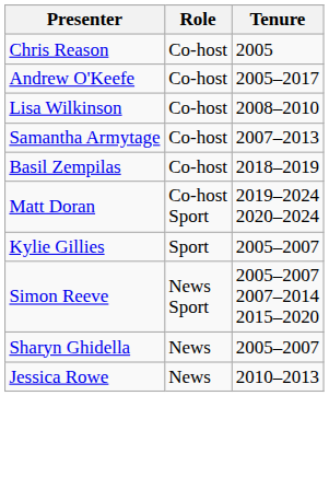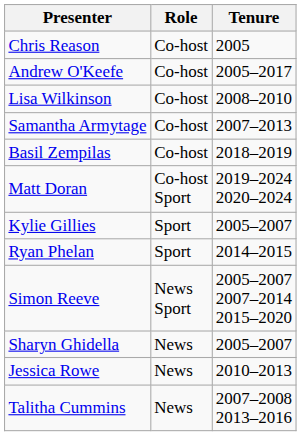 <table class="wikitable sortable">
 <tr>
 <th>Presenter</th>
 <th>Role</th>
 <th>Tenure</th>
 </tr>
 <tr>
 <td><a href='#'>Chris Reason</a></td>
 <td>Co-host</td>
 <td>2005</td>
 </tr>
 <tr>
 <td><a href='#'>Andrew O'Keefe</a></td>
 <td>Co-host</td>
 <td>2005–2017</td>
 </tr>
 <tr>
 <td><a href='#'>Lisa Wilkinson</a></td>
 <td>Co-host</td>
 <td>2008–2010</td>
 </tr>
 <tr>
 <td><a href='#'>Samantha Armytage</a></td>
 <td>Co-host</td>
 <td>2007–2013</td>
 </tr>
 <tr>
 <td><a href='#'>Basil Zempilas</a></td>
 <td>Co-host</td>
 <td>2018–2019</td>
 </tr>
 <tr>
 <td><a href='#'>Matt Doran</a></td>
 <td>Co-host<br>Sport</td>
 <td>2019–2024<br>2020–2024</td>
 </tr>
 <tr>
 <td><a href='#'>Kylie Gillies</a></td>
 <td>Sport</td>
 <td>2005–2007</td>
 </tr>
 <tr>
+<td><a href='#'>Ryan Phelan</a></td>
+<td>Sport</td>
+<td>2014–2015</td>
+</tr>
+<tr>
 <td><a href='#'>Simon Reeve</a></td>
 <td>News<br>Sport</td>
 <td>2005–2007<br>2007–2014 <br>2015–2020</td>
 </tr>
 <tr>
 <td><a href='#'>Sharyn Ghidella</a></td>
 <td>News</td>
 <td>2005–2007</td>
 </tr>
 <tr>
 <td><a href='#'>Jessica Rowe</a></td>
 <td>News</td>
 <td>2010–2013</td>
 </tr>
+<tr>
+<td><a href='#'>Talitha Cummins</a></td>
+<td>News</td>
+<td>2007–2008<br>2013–2016</td>
+</tr>
 </table>
